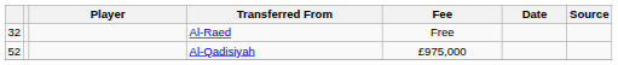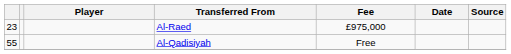 <table class="wikitable plainrowheaders sortable" style="font-size:95%">
 <tr>
 <th></th>
 <th></th>
 <th scope="col" style="width:200px;"><strong>Player</strong></th>
 <th scope="col" style="width:250px;"><strong>Transferred From</strong></th>
 <th scope="col" style="width:150px;"><strong>Fee</strong></th>
 <th scope="col" style="width:78px;"><strong>Date</strong></th>
 <th><strong>Source</strong></th>
 </tr>
 <tr>
-<td align=center>32</td>
+<td align=center>23</td>
 <td align=center></td>
 <td></td>
 <td> <a href='#'>Al-Raed</a></td>
-<td align=center>Free</td>
+<td align=center>£975,000</td>
 <td align=center></td>
 <td align=center></td>
 </tr>
 <tr>
-<td align=center>52</td>
+<td align=center>55</td>
 <td align=center></td>
 <td></td>
 <td> <a href='#'>Al-Qadisiyah</a></td>
-<td align=center>£975,000</td>
+<td align=center>Free</td>
 <td align=center></td>
 <td align=center></td>
 </tr>
 <tr>
 </tr>
 </table>
